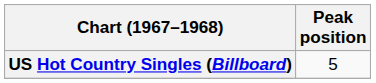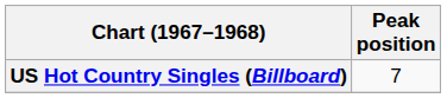 <table class="wikitable plainrowheaders" style="text-align:center">
 <tr>
 <th scope="col">Chart (1967–1968)</th>
 <th scope="col">Peak<br>position</th>
 </tr>
 <tr>
 <th scope = "row">US <a href='#'>Hot Country Singles</a> (<em><a href='#'>Billboard</a></em>)</th>
-<td>5</td>
+<td>7</td>
 </tr>
 <tr>
 </tr>
 </table>
